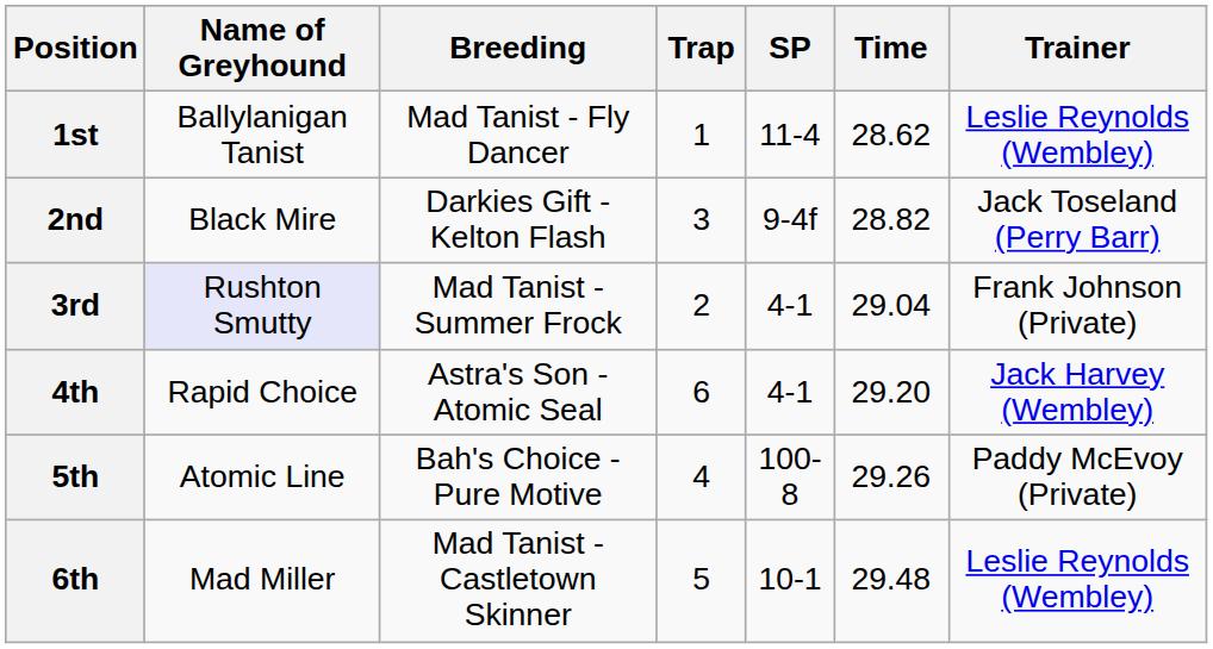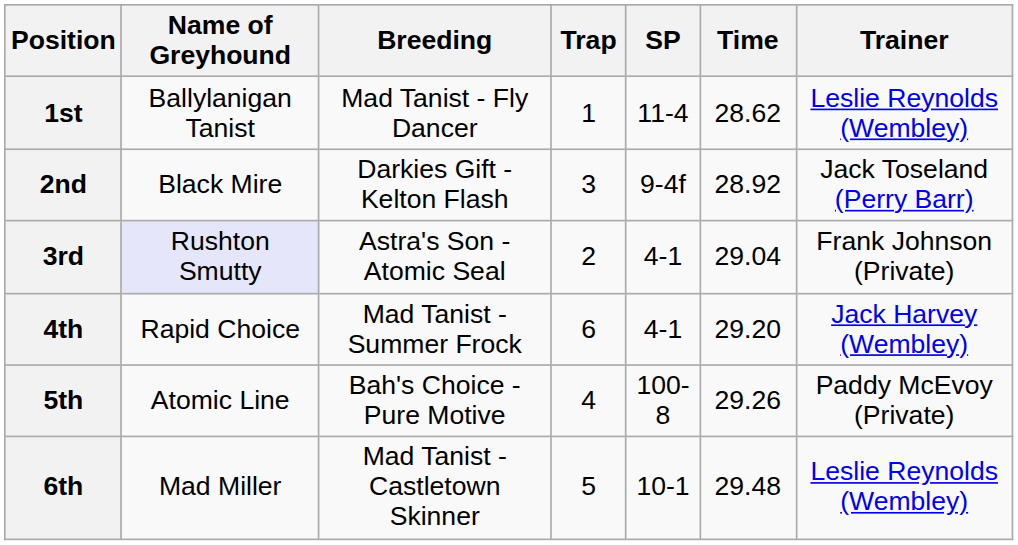 <table class="wikitable" style="text-align: center">
 <tr>
 <th width=50>Position</th>
 <th width=180>Name of Greyhound</th>
 <th width=280>Breeding</th>
 <th width=50>Trap</th>
 <th width=50>SP</th>
 <th width=80>Time</th>
 <th width=250>Trainer</th>
 </tr>
 <tr>
 <th>1st</th>
 <td>Ballylanigan Tanist</td>
 <td>Mad Tanist - Fly Dancer</td>
 <td>1</td>
 <td>11-4</td>
 <td>28.62</td>
 <td><a href='#'>Leslie Reynolds</a> <a href='#'>(Wembley)</a></td>
 </tr>
 <tr>
 <th>2nd</th>
 <td>Black Mire</td>
 <td>Darkies Gift - Kelton Flash</td>
 <td>3</td>
 <td>9-4f</td>
-<td>28.82</td>
+<td>28.92</td>
 <td>Jack Toseland <a href='#'>(Perry Barr)</a></td>
 </tr>
 <tr>
 <th>3rd</th>
 <td style="background: lavender;">Rushton Smutty</td>
-<td>Mad Tanist - Summer Frock</td>
+<td>Astra's Son - Atomic Seal</td>
 <td>2</td>
 <td>4-1</td>
 <td>29.04</td>
 <td>Frank Johnson (Private)</td>
 </tr>
 <tr>
 <th>4th</th>
 <td>Rapid Choice</td>
-<td>Astra's Son - Atomic Seal</td>
+<td>Mad Tanist - Summer Frock</td>
 <td>6</td>
 <td>4-1</td>
 <td>29.20</td>
 <td><a href='#'>Jack Harvey</a> <a href='#'>(Wembley)</a></td>
 </tr>
 <tr>
 <th>5th</th>
 <td>Atomic Line</td>
 <td>Bah's Choice - Pure Motive</td>
 <td>4</td>
 <td>100-8</td>
 <td>29.26</td>
 <td>Paddy McEvoy (Private)</td>
 </tr>
 <tr>
 <th>6th</th>
 <td>Mad Miller</td>
 <td>Mad Tanist - Castletown Skinner</td>
 <td>5</td>
 <td>10-1</td>
 <td>29.48</td>
 <td><a href='#'>Leslie Reynolds</a> <a href='#'>(Wembley)</a></td>
 </tr>
 </table>
